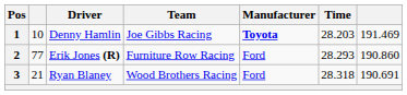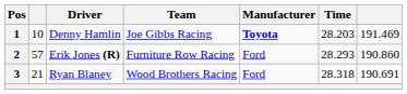 <table class="wikitable" style="font-size:95%">
 <tr>
 <th>Pos</th>
 <th></th>
 <th>Driver</th>
 <th>Team</th>
 <th>Manufacturer</th>
 <th>Time</th>
 <th></th>
 </tr>
 <tr>
 <th>1</th>
 <td>10</td>
 <td><a href='#'>Denny Hamlin</a></td>
 <td><a href='#'>Joe Gibbs Racing</a></td>
 <td><strong><a href='#'>Toyota</a></strong></td>
 <td>28.203</td>
 <td>191.469</td>
 </tr>
 <tr>
 <th>2</th>
-<td>77</td>
+<td>57</td>
 <td><a href='#'>Erik Jones</a> <strong>(R)</strong></td>
 <td><a href='#'>Furniture Row Racing</a></td>
 <td><a href='#'>Ford</a></td>
 <td>28.293</td>
 <td>190.860</td>
 </tr>
 <tr>
 <th>3</th>
 <td>21</td>
 <td><a href='#'>Ryan Blaney</a></td>
 <td><a href='#'>Wood Brothers Racing</a></td>
 <td><a href='#'>Ford</a></td>
 <td>28.318</td>
 <td>190.691</td>
 </tr>
 <tr>
 <th colspan="7"></th>
 </tr>
 </table>
